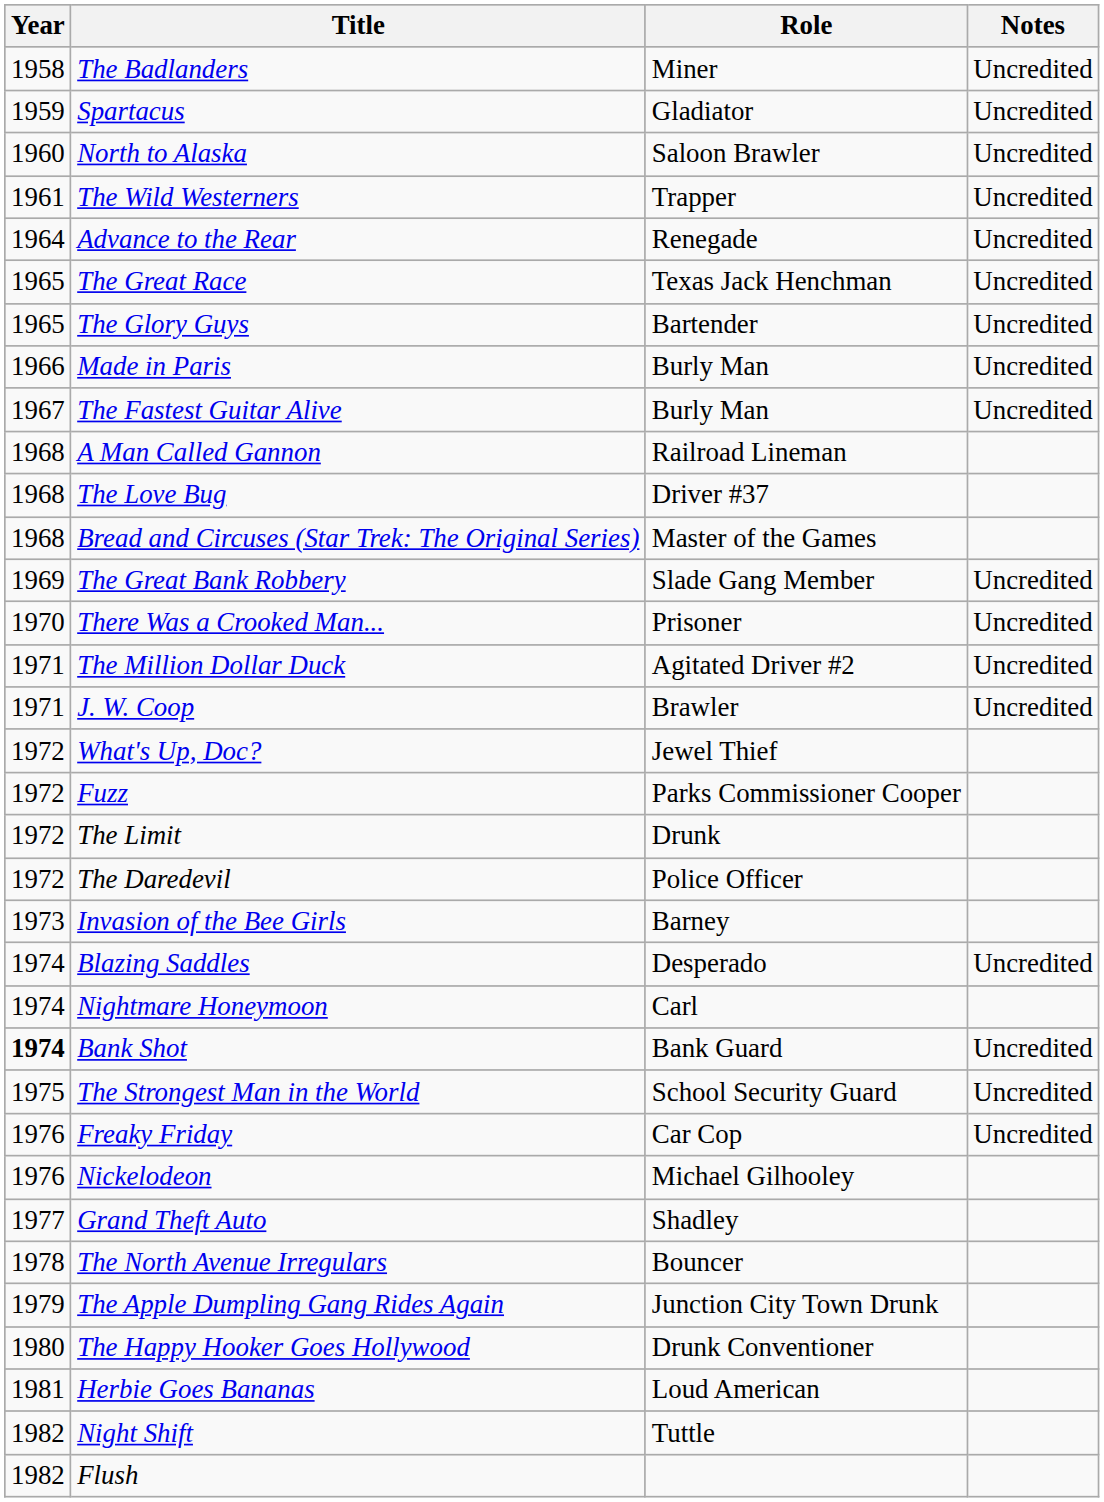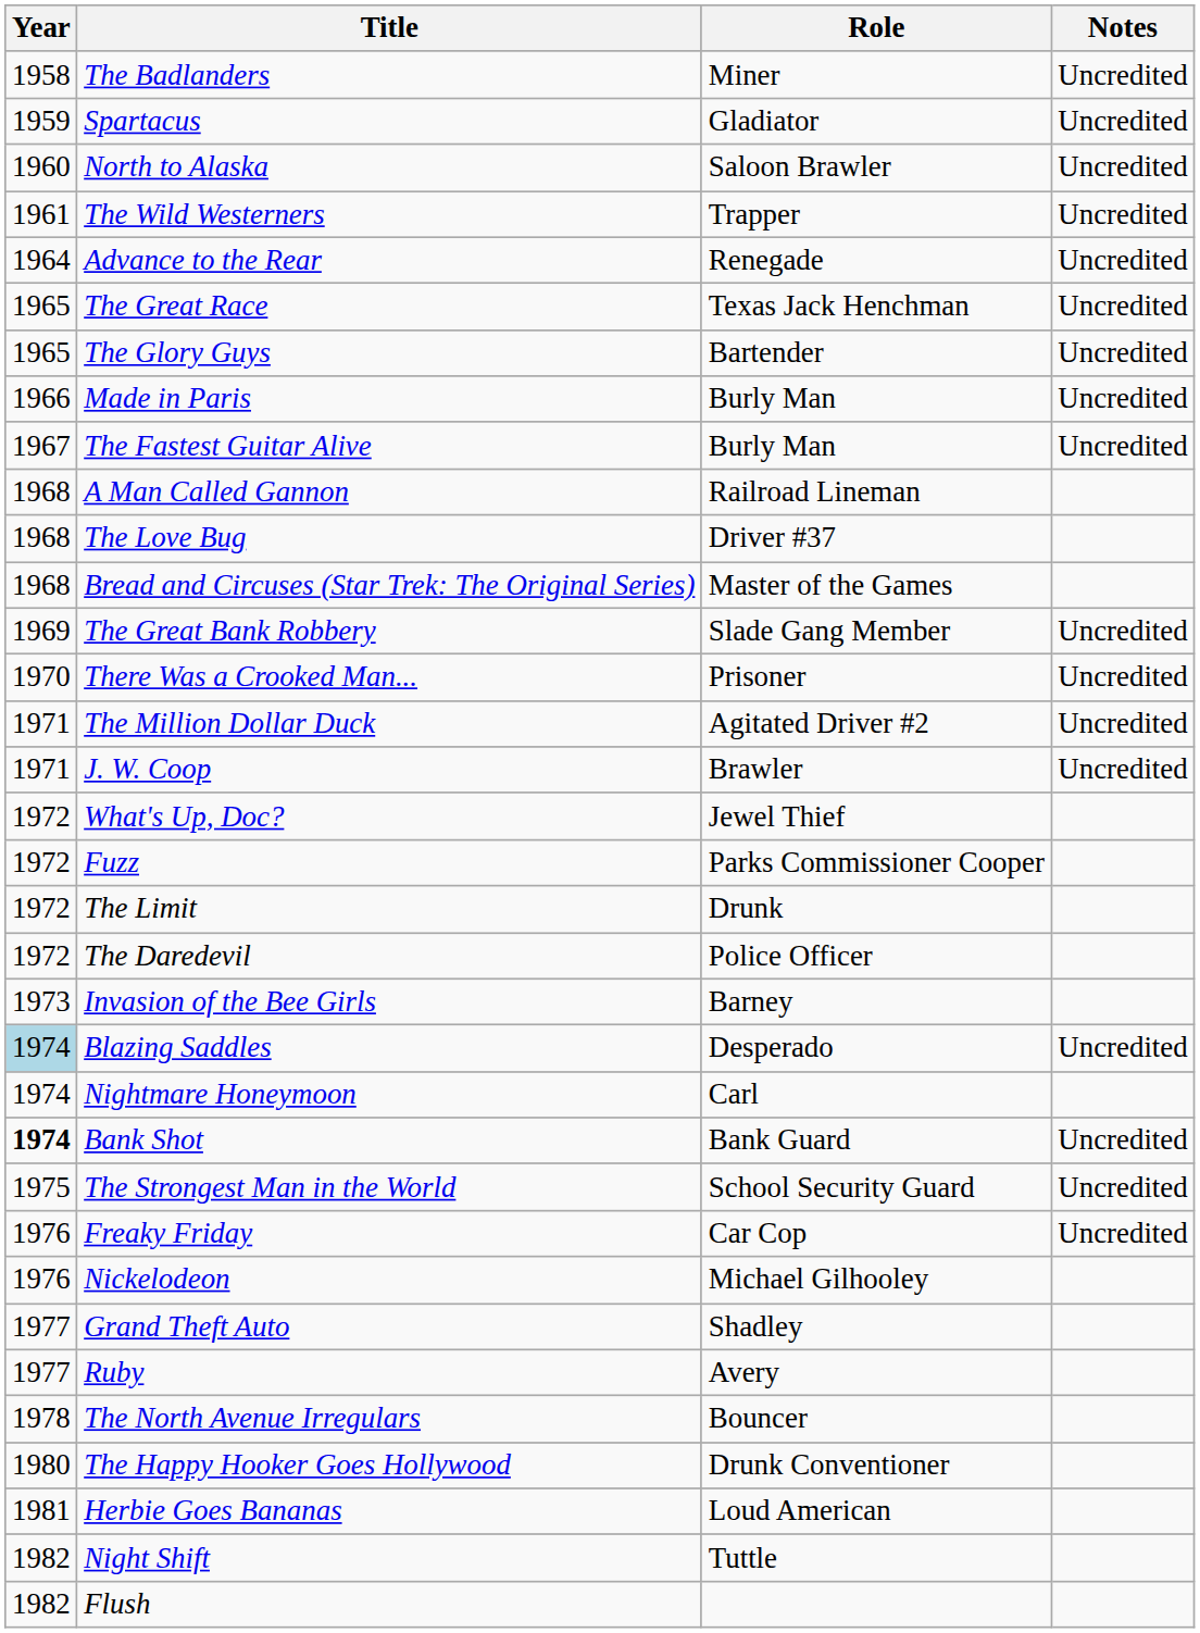 <table class="wikitable sortable">
 <tr>
 <th>Year</th>
 <th>Title</th>
 <th>Role</th>
 <th class="unsortable">Notes</th>
 </tr>
 <tr>
 <td>1958</td>
 <td><em><a href='#'>The Badlanders</a></em></td>
 <td>Miner</td>
 <td>Uncredited</td>
 </tr>
 <tr>
 <td>1959</td>
 <td><em><a href='#'>Spartacus</a></em></td>
 <td>Gladiator</td>
 <td>Uncredited</td>
 </tr>
 <tr>
 <td>1960</td>
 <td><em><a href='#'>North to Alaska</a></em></td>
 <td>Saloon Brawler</td>
 <td>Uncredited</td>
 </tr>
 <tr>
 <td>1961</td>
 <td><em><a href='#'>The Wild Westerners</a></em></td>
 <td>Trapper</td>
 <td>Uncredited</td>
 </tr>
 <tr>
 <td>1964</td>
 <td><em><a href='#'>Advance to the Rear</a></em></td>
 <td>Renegade</td>
 <td>Uncredited</td>
 </tr>
 <tr>
 <td>1965</td>
 <td><em><a href='#'>The Great Race</a></em></td>
 <td>Texas Jack Henchman</td>
 <td>Uncredited</td>
 </tr>
 <tr>
 <td>1965</td>
 <td><em><a href='#'>The Glory Guys</a></em></td>
 <td>Bartender</td>
 <td>Uncredited</td>
 </tr>
 <tr>
 <td>1966</td>
 <td><em><a href='#'>Made in Paris</a></em></td>
 <td>Burly Man</td>
 <td>Uncredited</td>
 </tr>
 <tr>
 <td>1967</td>
 <td><em><a href='#'>The Fastest Guitar Alive</a></em></td>
 <td>Burly Man</td>
 <td>Uncredited</td>
 </tr>
 <tr>
 <td>1968</td>
 <td><em><a href='#'>A Man Called Gannon</a></em></td>
 <td>Railroad Lineman</td>
 <td></td>
 </tr>
 <tr>
 <td>1968</td>
 <td><em><a href='#'>The Love Bug</a></em></td>
 <td>Driver #37</td>
 <td></td>
 </tr>
 <tr>
 <td>1968</td>
 <td><em><a href='#'>Bread and Circuses (Star Trek: The Original Series)</a></em></td>
 <td>Master of the Games</td>
 <td></td>
 </tr>
 <tr>
 <td>1969</td>
 <td><em><a href='#'>The Great Bank Robbery</a></em></td>
 <td>Slade Gang Member</td>
 <td>Uncredited</td>
 </tr>
 <tr>
 <td>1970</td>
 <td><em><a href='#'>There Was a Crooked Man...</a></em></td>
 <td>Prisoner</td>
 <td>Uncredited</td>
 </tr>
 <tr>
 <td>1971</td>
 <td><em><a href='#'>The Million Dollar Duck</a></em></td>
 <td>Agitated Driver #2</td>
 <td>Uncredited</td>
 </tr>
 <tr>
 <td>1971</td>
 <td><em><a href='#'>J. W. Coop</a></em></td>
 <td>Brawler</td>
 <td>Uncredited</td>
 </tr>
 <tr>
 <td>1972</td>
 <td><em><a href='#'>What's Up, Doc?</a></em></td>
 <td>Jewel Thief</td>
 <td></td>
 </tr>
 <tr>
 <td>1972</td>
 <td><em><a href='#'>Fuzz</a></em></td>
 <td>Parks Commissioner Cooper</td>
 <td></td>
 </tr>
 <tr>
 <td>1972</td>
 <td><em>The Limit</em></td>
 <td>Drunk</td>
 <td></td>
 </tr>
 <tr>
 <td>1972</td>
 <td><em>The Daredevil</em></td>
 <td>Police Officer</td>
 <td></td>
 </tr>
 <tr>
 <td>1973</td>
 <td><em><a href='#'>Invasion of the Bee Girls</a></em></td>
 <td>Barney</td>
 <td></td>
 </tr>
 <tr>
-<td>1974</td>
+<td style="background: lightblue;">1974</td>
 <td><em><a href='#'>Blazing Saddles</a></em></td>
 <td>Desperado</td>
 <td>Uncredited</td>
 </tr>
 <tr>
 <td>1974</td>
 <td><em><a href='#'>Nightmare Honeymoon</a></em></td>
 <td>Carl</td>
 <td></td>
 </tr>
 <tr>
 <td><strong>1974</strong></td>
 <td><em><a href='#'>Bank Shot</a></em></td>
 <td>Bank Guard</td>
 <td>Uncredited</td>
 </tr>
 <tr>
 <td>1975</td>
 <td><em><a href='#'>The Strongest Man in the World</a></em></td>
 <td>School Security Guard</td>
 <td>Uncredited</td>
 </tr>
 <tr>
 <td>1976</td>
 <td><em><a href='#'>Freaky Friday</a></em></td>
 <td>Car Cop</td>
 <td>Uncredited</td>
 </tr>
 <tr>
 <td>1976</td>
 <td><em><a href='#'>Nickelodeon</a></em></td>
 <td>Michael Gilhooley</td>
 <td></td>
 </tr>
 <tr>
 <td>1977</td>
 <td><em><a href='#'>Grand Theft Auto</a></em></td>
 <td>Shadley</td>
 <td></td>
 </tr>
 <tr>
+<td>1977</td>
+<td><em><a href='#'>Ruby</a></em></td>
+<td>Avery</td>
+<td></td>
+</tr>
+<tr>
 <td>1978</td>
 <td><em><a href='#'>The North Avenue Irregulars</a></em></td>
 <td>Bouncer</td>
-<td></td>
-</tr>
-<tr>
-<td>1979</td>
-<td><em><a href='#'>The Apple Dumpling Gang Rides Again</a></em></td>
-<td>Junction City Town Drunk</td>
 <td></td>
 </tr>
 <tr>
 <td>1980</td>
 <td><em><a href='#'>The Happy Hooker Goes Hollywood</a></em></td>
 <td>Drunk Conventioner</td>
 <td></td>
 </tr>
 <tr>
 <td>1981</td>
 <td><em><a href='#'>Herbie Goes Bananas</a></em></td>
 <td>Loud American</td>
 <td></td>
 </tr>
 <tr>
 <td>1982</td>
 <td><em><a href='#'>Night Shift</a></em></td>
 <td>Tuttle</td>
 <td></td>
 </tr>
 <tr>
 <td>1982</td>
 <td><em>Flush</em></td>
 <td></td>
 <td></td>
 </tr>
 </table>
